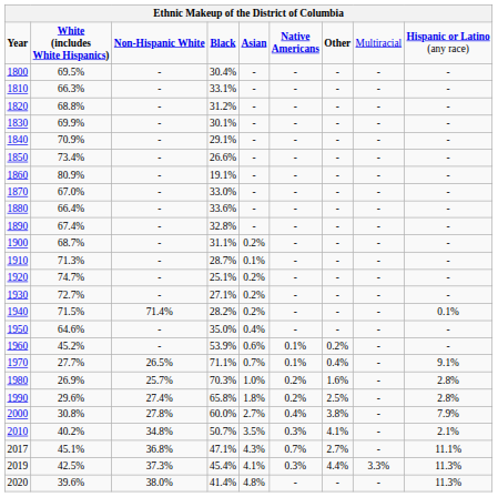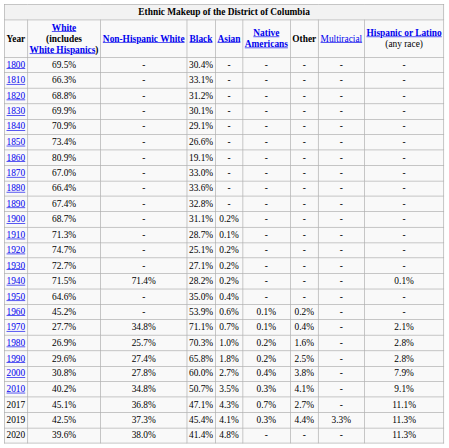 <table class="wikitable" style="font-size:90%;text-align:center;">
 <tr>
 <th colspan=9>Ethnic Makeup of the District of Columbia</th>
 </tr>
 <tr>
 <td><strong>Year</strong></td>
 <td><strong><a href='#'>White</a><br>(includes<br><a href='#'>White Hispanics</a>)</strong></td>
 <td><strong><a href='#'>Non-Hispanic White</a></strong></td>
 <td><strong><a href='#'>Black</a></strong></td>
 <td><strong><a href='#'>Asian</a></strong></td>
 <td><strong><a href='#'>Native<br>Americans</a></strong></td>
 <td><strong>Other</strong></td>
 <td><a href='#'>Multiracial</a></td>
 <td><strong><a href='#'>Hispanic or Latino</a></strong><br>(any race)</td>
 </tr>
 <tr>
 <td><a href='#'>1800</a></td>
 <td>69.5%</td>
 <td>-</td>
 <td>30.4%</td>
 <td>-</td>
 <td>-</td>
 <td>-</td>
 <td>-</td>
 <td>-</td>
 </tr>
 <tr>
 <td><a href='#'>1810</a></td>
 <td>66.3%</td>
 <td>-</td>
 <td>33.1%</td>
 <td>-</td>
 <td>-</td>
 <td>-</td>
 <td>-</td>
 <td>-</td>
 </tr>
 <tr>
 <td><a href='#'>1820</a></td>
 <td>68.8%</td>
 <td>-</td>
 <td>31.2%</td>
 <td>-</td>
 <td>-</td>
 <td>-</td>
 <td>-</td>
 <td>-</td>
 </tr>
 <tr>
 <td><a href='#'>1830</a></td>
 <td>69.9%</td>
 <td>-</td>
 <td>30.1%</td>
 <td>-</td>
 <td>-</td>
 <td>-</td>
 <td>-</td>
 <td>-</td>
 </tr>
 <tr>
 <td><a href='#'>1840</a></td>
 <td>70.9%</td>
 <td>-</td>
 <td>29.1%</td>
 <td>-</td>
 <td>-</td>
 <td>-</td>
 <td>-</td>
 <td>-</td>
 </tr>
 <tr>
 <td><a href='#'>1850</a></td>
 <td>73.4%</td>
 <td>-</td>
 <td>26.6%</td>
 <td>-</td>
 <td>-</td>
 <td>-</td>
 <td>-</td>
 <td>-</td>
 </tr>
 <tr>
 <td><a href='#'>1860</a></td>
 <td>80.9%</td>
 <td>-</td>
 <td>19.1%</td>
 <td>-</td>
 <td>-</td>
 <td>-</td>
 <td>-</td>
 <td>-</td>
 </tr>
 <tr>
 <td><a href='#'>1870</a></td>
 <td>67.0%</td>
 <td>-</td>
 <td>33.0%</td>
 <td>-</td>
 <td>-</td>
 <td>-</td>
 <td>-</td>
 <td>-</td>
 </tr>
 <tr>
 <td><a href='#'>1880</a></td>
 <td>66.4%</td>
 <td>-</td>
 <td>33.6%</td>
 <td>-</td>
 <td>-</td>
 <td>-</td>
 <td>-</td>
 <td>-</td>
 </tr>
 <tr>
 <td><a href='#'>1890</a></td>
 <td>67.4%</td>
 <td>-</td>
 <td>32.8%</td>
 <td>-</td>
 <td>-</td>
 <td>-</td>
 <td>-</td>
 <td>-</td>
 </tr>
 <tr>
 <td><a href='#'>1900</a></td>
 <td>68.7%</td>
 <td>-</td>
 <td>31.1%</td>
 <td>0.2%</td>
 <td>-</td>
 <td>-</td>
 <td>-</td>
 <td>-</td>
 </tr>
 <tr>
 <td><a href='#'>1910</a></td>
 <td>71.3%</td>
 <td>-</td>
 <td>28.7%</td>
 <td>0.1%</td>
 <td>-</td>
 <td>-</td>
 <td>-</td>
 <td>-</td>
 </tr>
 <tr>
 <td><a href='#'>1920</a></td>
 <td>74.7%</td>
 <td>-</td>
 <td>25.1%</td>
 <td>0.2%</td>
 <td>-</td>
 <td>-</td>
 <td>-</td>
 <td>-</td>
 </tr>
 <tr>
 <td><a href='#'>1930</a></td>
 <td>72.7%</td>
 <td>-</td>
 <td>27.1%</td>
 <td>0.2%</td>
 <td>-</td>
 <td>-</td>
 <td>-</td>
 <td>-</td>
 </tr>
 <tr>
 <td><a href='#'>1940</a></td>
 <td>71.5%</td>
 <td>71.4%</td>
 <td>28.2%</td>
 <td>0.2%</td>
 <td>-</td>
 <td>-</td>
 <td>-</td>
 <td>0.1%</td>
 </tr>
 <tr>
 <td><a href='#'>1950</a></td>
 <td>64.6%</td>
 <td>-</td>
 <td>35.0%</td>
 <td>0.4%</td>
 <td>-</td>
 <td>-</td>
 <td>-</td>
 <td>-</td>
 </tr>
 <tr>
 <td><a href='#'>1960</a></td>
 <td>45.2%</td>
 <td>-</td>
 <td>53.9%</td>
 <td>0.6%</td>
 <td>0.1%</td>
 <td>0.2%</td>
 <td>-</td>
 <td>-</td>
 </tr>
 <tr>
 <td><a href='#'>1970</a></td>
 <td>27.7%</td>
-<td>26.5%</td>
+<td>34.8%</td>
 <td>71.1%</td>
 <td>0.7%</td>
 <td>0.1%</td>
 <td>0.4%</td>
 <td>-</td>
-<td>9.1%</td>
+<td>2.1%</td>
 </tr>
 <tr>
 <td><a href='#'>1980</a></td>
 <td>26.9%</td>
 <td>25.7%</td>
 <td>70.3%</td>
 <td>1.0%</td>
 <td>0.2%</td>
 <td>1.6%</td>
 <td>-</td>
 <td>2.8%</td>
 </tr>
 <tr>
 <td><a href='#'>1990</a></td>
 <td>29.6%</td>
 <td>27.4%</td>
 <td>65.8%</td>
 <td>1.8%</td>
 <td>0.2%</td>
 <td>2.5%</td>
 <td>-</td>
 <td>2.8%</td>
 </tr>
 <tr>
 <td><a href='#'>2000</a></td>
 <td>30.8%</td>
 <td>27.8%</td>
 <td>60.0%</td>
 <td>2.7%</td>
 <td>0.4%</td>
 <td>3.8%</td>
 <td>-</td>
 <td>7.9%</td>
 </tr>
 <tr>
 <td><a href='#'>2010</a></td>
 <td>40.2%</td>
 <td>34.8%</td>
 <td>50.7%</td>
 <td>3.5%</td>
 <td>0.3%</td>
 <td>4.1%</td>
 <td>-</td>
-<td>2.1%</td>
+<td>9.1%</td>
 </tr>
 <tr>
 <td>2017</td>
 <td>45.1%</td>
 <td>36.8%</td>
 <td>47.1%</td>
 <td>4.3%</td>
 <td>0.7%</td>
 <td>2.7%</td>
 <td>-</td>
 <td>11.1%</td>
 </tr>
 <tr>
 <td>2019</td>
 <td>42.5%</td>
 <td>37.3%</td>
 <td>45.4%</td>
 <td>4.1%</td>
 <td>0.3%</td>
 <td>4.4%</td>
 <td>3.3%</td>
 <td>11.3%</td>
 </tr>
 <tr>
 <td>2020</td>
 <td>39.6%</td>
 <td>38.0%</td>
 <td>41.4%</td>
 <td>4.8%</td>
 <td>-</td>
 <td>-</td>
 <td>-</td>
 <td>11.3%</td>
 </tr>
 </table>
